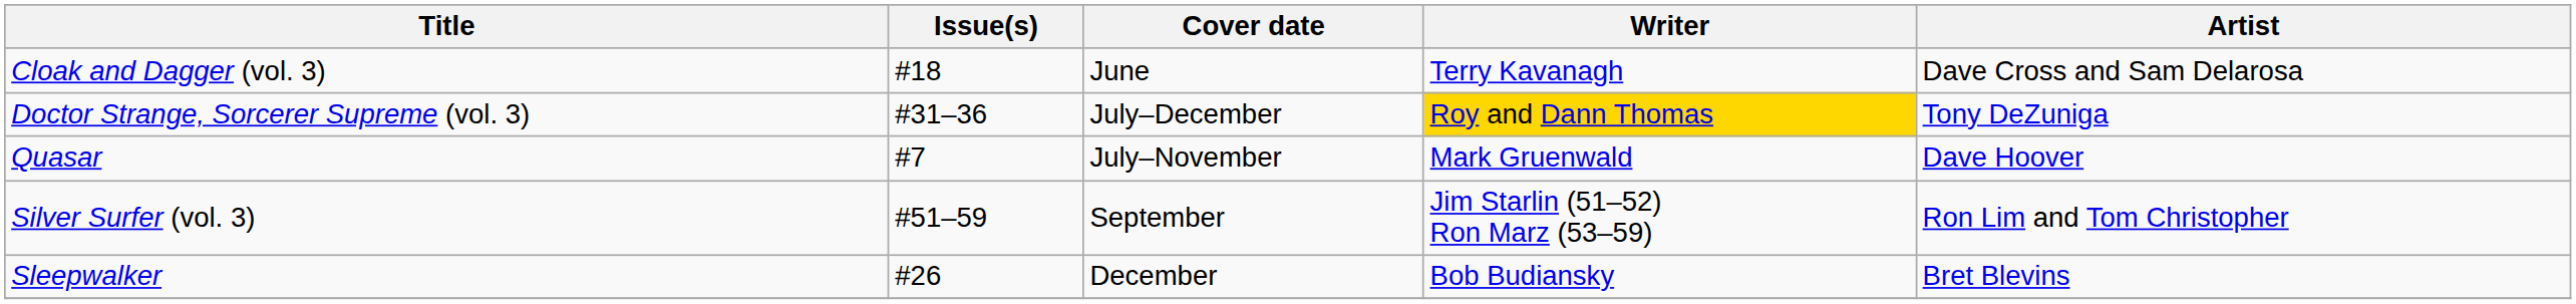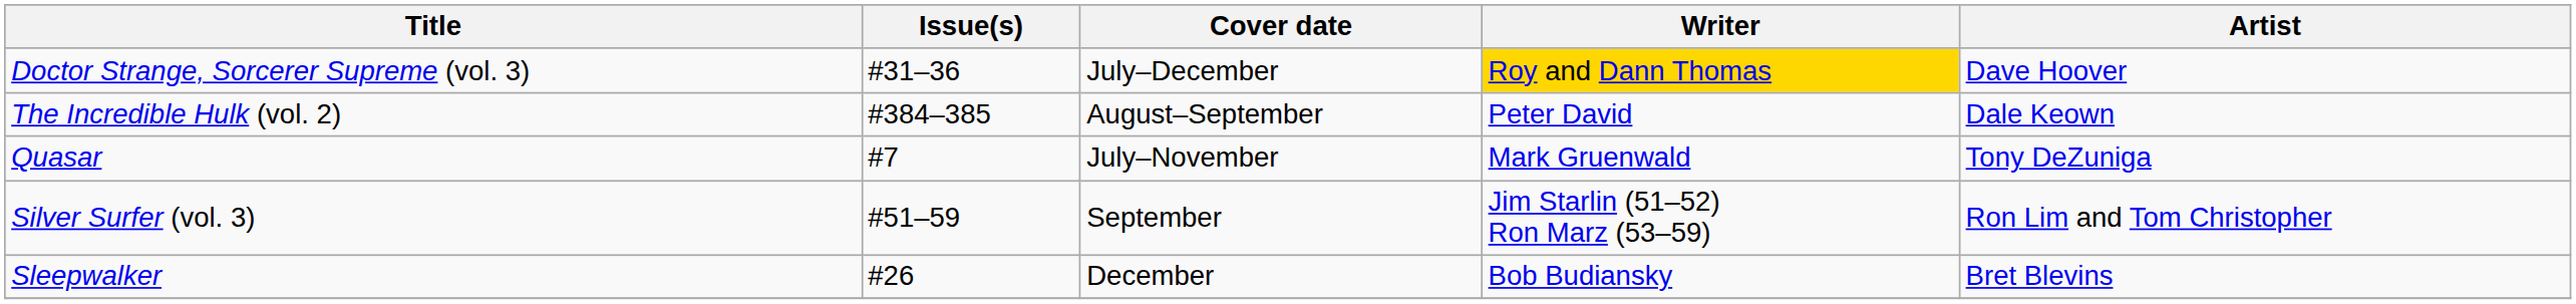 <table class="wikitable" width=75%>
 <tr>
 <th>Title</th>
 <th>Issue(s)</th>
 <th>Cover date</th>
 <th>Writer</th>
 <th>Artist</th>
 </tr>
 <tr>
-<td><em><a href='#'>Cloak and Dagger</a></em> (vol. 3)</td>
-<td>#18</td>
-<td>June</td>
-<td><a href='#'>Terry Kavanagh</a></td>
-<td>Dave Cross and Sam Delarosa</td>
-</tr>
-<tr>
 <td><em><a href='#'>Doctor Strange, Sorcerer Supreme</a></em> (vol. 3)</td>
 <td>#31–36</td>
 <td>July–December</td>
 <td style="background: gold;"><a href='#'>Roy</a> and <a href='#'>Dann Thomas</a></td>
-<td><a href='#'>Tony DeZuniga</a></td>
+<td><a href='#'>Dave Hoover</a></td>
+</tr>
+<tr>
+<td><em><a href='#'>The Incredible Hulk</a></em> (vol. 2)</td>
+<td>#384–385</td>
+<td>August–September</td>
+<td><a href='#'>Peter David</a></td>
+<td><a href='#'>Dale Keown</a></td>
 </tr>
 <tr>
 <td><em><a href='#'>Quasar</a></em></td>
 <td>#7</td>
 <td>July–November</td>
 <td><a href='#'>Mark Gruenwald</a></td>
-<td><a href='#'>Dave Hoover</a></td>
+<td><a href='#'>Tony DeZuniga</a></td>
 </tr>
 <tr>
 <td><em><a href='#'>Silver Surfer</a></em> (vol. 3)</td>
 <td>#51–59</td>
 <td>September</td>
 <td><a href='#'>Jim Starlin</a> (51–52) <br><a href='#'>Ron Marz</a> (53–59)</td>
 <td><a href='#'>Ron Lim</a> and <a href='#'>Tom Christopher</a></td>
 </tr>
 <tr>
 <td><em><a href='#'>Sleepwalker</a></em></td>
 <td>#26</td>
 <td>December</td>
 <td><a href='#'>Bob Budiansky</a></td>
 <td><a href='#'>Bret Blevins</a></td>
 </tr>
 <tr>
 </tr>
 </table>
